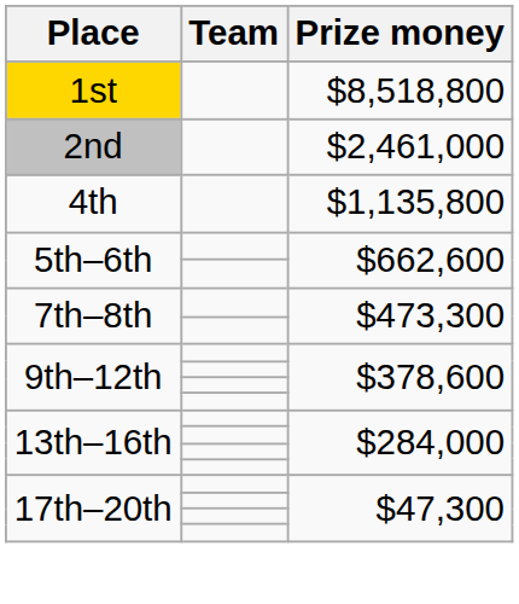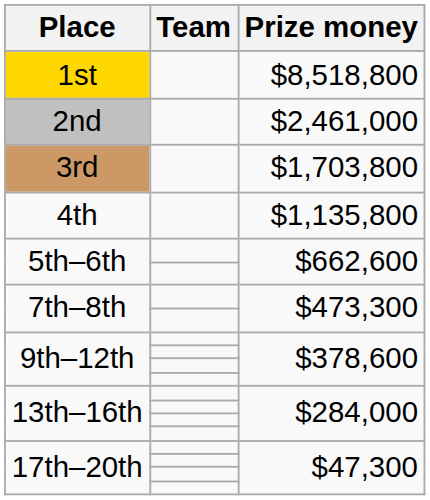 <table class="wikitable">
 <tr>
 <th scope="col">Place</th>
 <th scope="col">Team</th>
 <th scope="col">Prize money</th>
 </tr>
 <tr>
 <td style="text-align:center; background:gold;">1st</td>
 <td></td>
 <td style="text-align:right">$8,518,800</td>
 </tr>
 <tr>
 <td style="text-align:center; background:silver;">2nd</td>
 <td></td>
 <td style="text-align:right">$2,461,000</td>
+</tr>
+<tr>
+<td style="text-align:center; background:#c96;">3rd</td>
+<td></td>
+<td style="text-align:right">$1,703,800</td>
 </tr>
 <tr>
 <td style="text-align:center">4th</td>
 <td></td>
 <td style="text-align:right">$1,135,800</td>
 </tr>
 <tr>
 <td style="text-align:center" rowspan="2">5th–6th</td>
 <td></td>
 <td rowspan="2" style="text-align:right">$662,600</td>
 </tr>
 <tr>
 <td></td>
 </tr>
 <tr>
 <td style="text-align:center" rowspan="2">7th–8th</td>
 <td></td>
 <td rowspan="2" style="text-align:right">$473,300</td>
 </tr>
 <tr>
 <td></td>
 </tr>
 <tr>
 <td style="text-align:center" rowspan="4">9th–12th</td>
 <td></td>
 <td rowspan="4" style="text-align:right">$378,600</td>
 </tr>
 <tr>
 <td></td>
 </tr>
 <tr>
 <td></td>
 </tr>
 <tr>
 <td></td>
 </tr>
 <tr>
 <td style="text-align:center" rowspan="4">13th–16th</td>
 <td></td>
 <td rowspan="4" style="text-align:right">$284,000</td>
 </tr>
 <tr>
 <td></td>
 </tr>
 <tr>
 <td></td>
 </tr>
 <tr>
 <td></td>
 </tr>
 <tr>
 <td style="text-align:center" rowspan="4">17th–20th</td>
 <td></td>
 <td rowspan="4" style="text-align:right">$47,300</td>
 </tr>
 <tr>
 <td></td>
 </tr>
 <tr>
 <td></td>
 </tr>
 <tr>
 <td></td>
 </tr>
 </table>
